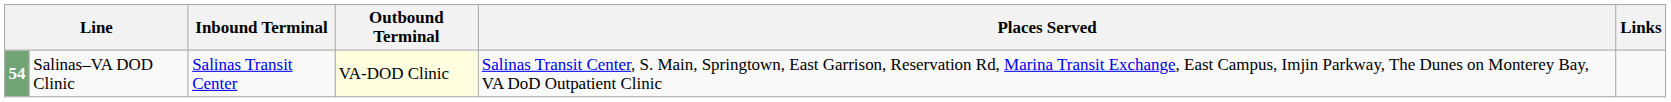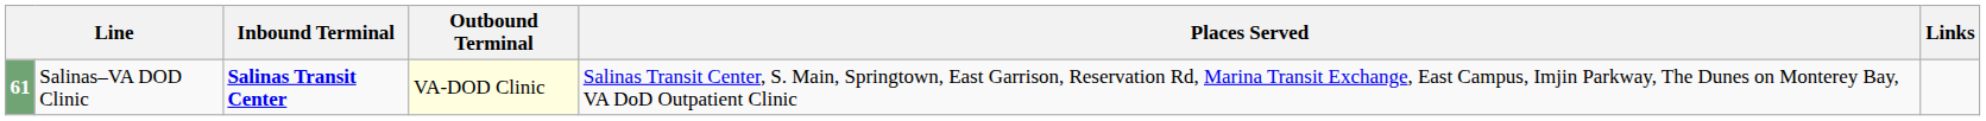 <table class="wikitable">
 <tr>
 <th colspan="2">Line</th>
 <th>Inbound Terminal</th>
 <th>Outbound Terminal</th>
 <th>Places Served</th>
 <th>Links</th>
 </tr>
 <tr>
-<td style="background:#71a475; color:white" align="right"><strong>54</strong></td>
+<td style="background:#71a475; color:white" align="right"><strong>61</strong></td>
 <td>Salinas–VA DOD Clinic</td>
-<td><a href='#'>Salinas Transit Center</a></td>
+<td><strong><a href='#'>Salinas Transit Center</a></strong></td>
 <td style="background: lightyellow;">VA-DOD Clinic</td>
 <td><a href='#'>Salinas Transit Center</a>, S. Main, Springtown, East Garrison, Reservation Rd, <a href='#'>Marina Transit Exchange</a>, East Campus, Imjin Parkway, The Dunes on Monterey Bay, VA DoD Outpatient Clinic</td>
 <td></td>
 </tr>
 </table>
